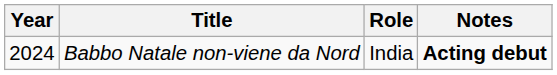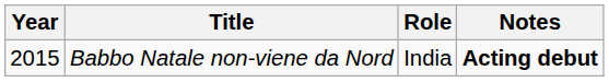 <table class="wikitable plainrowheaders sortable">
 <tr>
 <th scope="col">Year</th>
 <th scope="col">Title</th>
 <th scope="col">Role</th>
 <th scope="col" class="unsortable">Notes</th>
 </tr>
 <tr>
-<td>2024</td>
+<td>2015</td>
 <td><em>Babbo Natale non-viene da Nord</em></td>
 <td>India</td>
 <td><strong>Acting debut</strong></td>
 </tr>
 </table>
